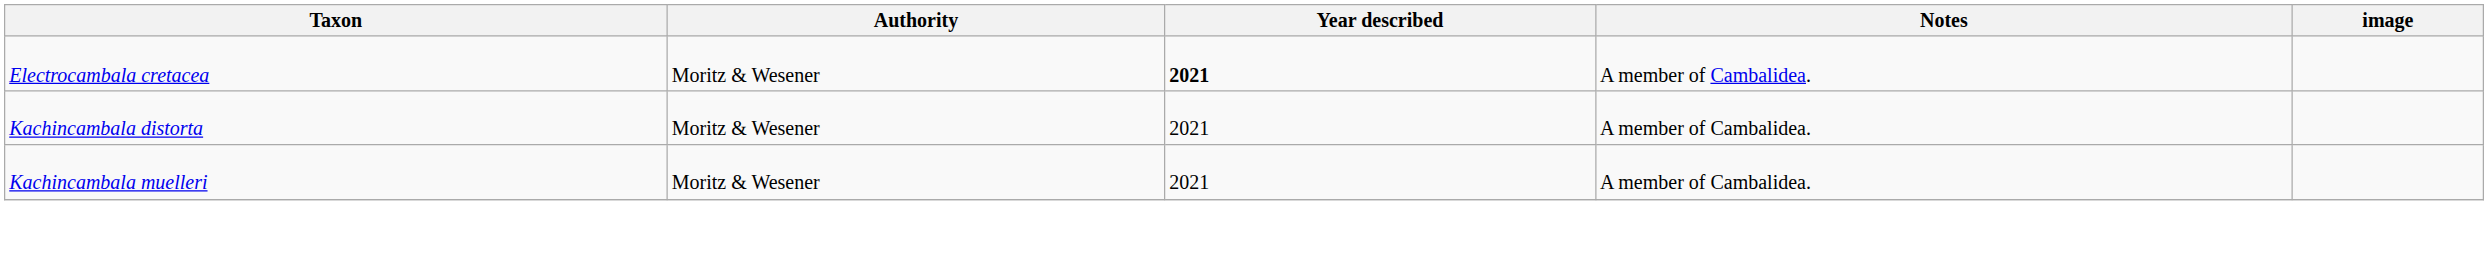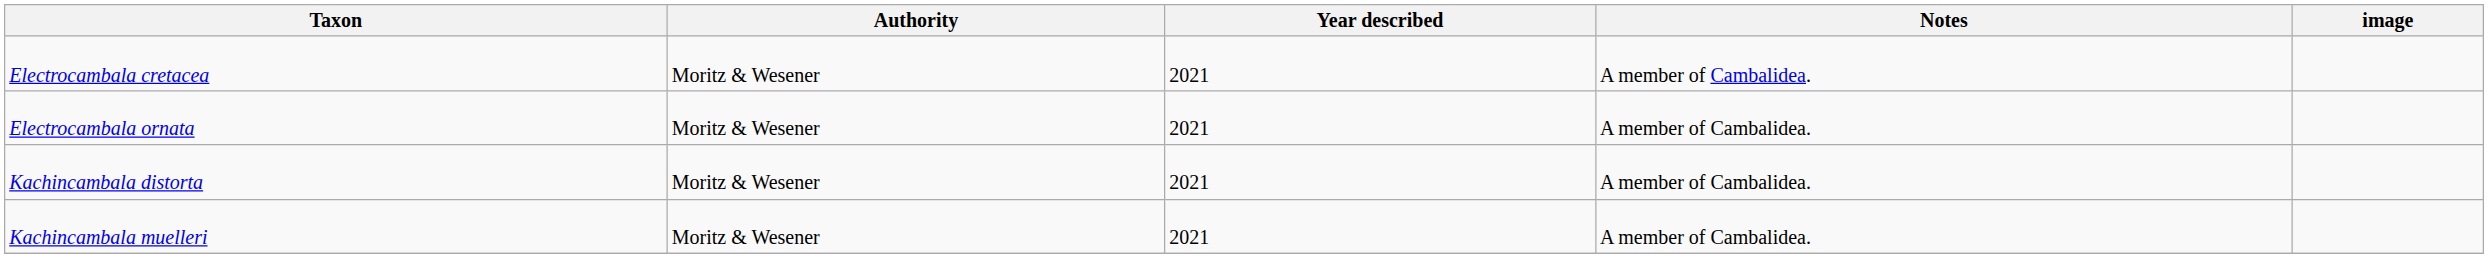 <table class="wikitable sortable" align="center" width="100%">
 <tr>
 <th>Taxon</th>
 <th>Authority</th>
 <th>Year described</th>
 <th>Notes</th>
 <th>image</th>
 </tr>
 <tr>
 <td><br><em><a href='#'>Electrocambala cretacea</a></em></td>
 <td><br>Moritz & Wesener</td>
-<td><strong><br>2021</strong></td>
+<td><br>2021</td>
 <td><br>A member of <a href='#'>Cambalidea</a>.</td>
+<td></td>
+</tr>
+<tr>
+<td><br><em><a href='#'>Electrocambala ornata</a></em></td>
+<td><br>Moritz & Wesener</td>
+<td><br>2021</td>
+<td><br>A member of Cambalidea.</td>
 <td></td>
 </tr>
 <tr>
 <td><br><em><a href='#'>Kachincambala distorta</a></em></td>
 <td><br>Moritz & Wesener</td>
 <td><br>2021</td>
 <td><br>A member of Cambalidea.</td>
 <td></td>
 </tr>
 <tr>
 <td><br><em><a href='#'>Kachincambala muelleri</a></em></td>
 <td><br>Moritz & Wesener</td>
 <td><br>2021</td>
 <td><br>A member of Cambalidea.</td>
 <td></td>
 </tr>
 <tr>
 </tr>
 </table>
